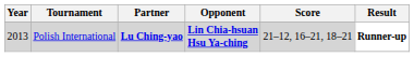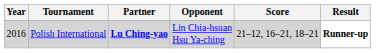 <table class="sortable wikitable" style="font-size: 90%;">
 <tr>
 <th>Year</th>
 <th>Tournament</th>
 <th>Partner</th>
 <th>Opponent</th>
 <th>Score</th>
 <th>Result</th>
 </tr>
 <tr style="background:#D5D5D5">
-<td align="center">2013</td>
+<td align="center">2016</td>
 <td align="left"><a href='#'>Polish International</a></td>
 <td align="left"><strong> <a href='#'>Lu Ching-yao</a></strong></td>
-<td align="left"><strong> <a href='#'>Lin Chia-hsuan</a><br> <a href='#'>Hsu Ya-ching</a></strong></td>
+<td align="left"> <a href='#'>Lin Chia-hsuan</a><br> <a href='#'>Hsu Ya-ching</a></td>
 <td align="left">21–12, 16–21, 18–21</td>
 <td style="text-align:left; background:white"> <strong>Runner-up</strong></td>
 </tr>
 </table>
